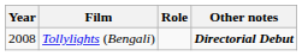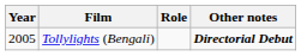 <table class="wikitable" style="font-size: 95%;">
 <tr>
 <th>Year</th>
 <th>Film</th>
 <th>Role</th>
 <th>Other notes</th>
 </tr>
 <tr>
-<td>2008</td>
+<td>2005</td>
 <td><em><a href='#'>Tollylights</a></em> (<em>Bengali</em>)</td>
 <td></td>
 <td><strong><em>Directorial Debut</em></strong></td>
 </tr>
 </table>
